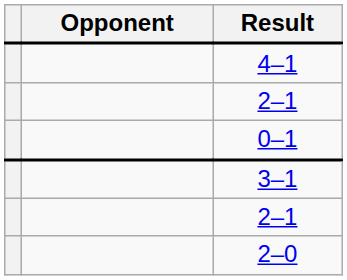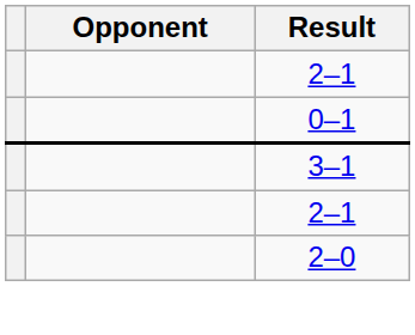 <table class="wikitable plainrowheaders" style="text-align:center;margin-left:1em;float:right;clear:right;min-width:226px">
 <tr>
 <th scope="col"></th>
 <th scope="col">Opponent</th>
 <th scope="col">Result</th>
-</tr>
-<tr style="border-top:2px solid black">
-<th scope="row" style="text-align:center"></th>
-<td align="left"></td>
-<td><a href='#'>4–1</a></td>
 </tr>
 <tr>
 <th scope="row" style="text-align:center"></th>
 <td align="left"></td>
 <td><a href='#'>2–1</a></td>
 </tr>
 <tr>
 <th scope="row" style="text-align:center"></th>
 <td align="left"></td>
 <td><a href='#'>0–1</a></td>
 </tr>
 <tr style="border-top:2px solid black">
 <th scope="row" style="text-align:center"></th>
 <td align="left"></td>
 <td><a href='#'>3–1</a></td>
 </tr>
 <tr>
 <th scope="row" style="text-align:center"></th>
 <td align="left"></td>
 <td><a href='#'>2–1</a></td>
 </tr>
 <tr>
 <th scope="row" style="text-align:center"></th>
 <td align="left"></td>
 <td><a href='#'>2–0</a></td>
 </tr>
 </table>
